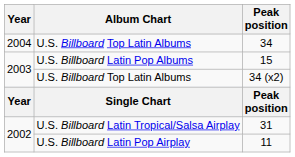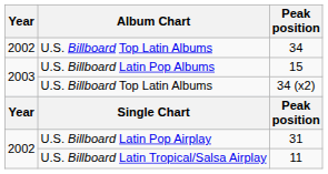 <table class="wikitable sortable">
 <tr>
 <th align="left">Year</th>
 <th align="left">Album Chart</th>
 <th align="left">Peak<br>position</th>
 </tr>
 <tr>
-<td>2004</td>
+<td>2002</td>
 <td align="left">U.S. <em><a href='#'>Billboard</a></em> <a href='#'>Top Latin Albums</a></td>
 <td align="center">34</td>
 </tr>
 <tr>
 <td rowspan=2>2003</td>
 <td align="left">U.S. <em>Billboard</em> <a href='#'>Latin Pop Albums</a></td>
 <td align="center">15</td>
 </tr>
 <tr>
 <td align="left">U.S. <em>Billboard</em> Top Latin Albums</td>
 <td align="center">34 (x2)</td>
 </tr>
 <tr bgcolor="#ebf5ff">
 <th align="left">Year</th>
 <th align="left">Single Chart</th>
 <th align="left">Peak<br>position</th>
 </tr>
 <tr>
 <td rowspan="2">2002</td>
-<td align="left">U.S. <em>Billboard</em> <a href='#'>Latin Tropical/Salsa Airplay</a></td>
+<td align="left">U.S. <em>Billboard</em> <a href='#'>Latin Pop Airplay</a></td>
 <td align="center">31</td>
 </tr>
 <tr>
-<td align="left">U.S. <em>Billboard</em> <a href='#'>Latin Pop Airplay</a></td>
+<td align="left">U.S. <em>Billboard</em> <a href='#'>Latin Tropical/Salsa Airplay</a></td>
 <td align="center">11</td>
 </tr>
 </table>
